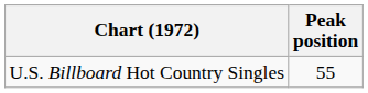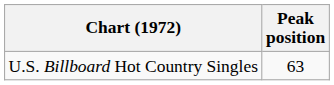 <table class="wikitable sortable">
 <tr>
 <th align="left">Chart (1972)</th>
 <th style="text-align:center;">Peak<br>position</th>
 </tr>
 <tr>
 <td align="left">U.S. <em>Billboard</em> Hot Country Singles</td>
-<td style="text-align:center;">55</td>
+<td style="text-align:center;">63</td>
 </tr>
 </table>
